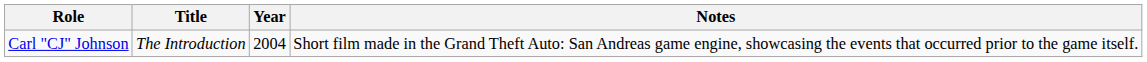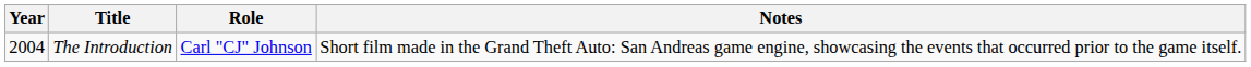 <table class="wikitable">
 <tr>
+<th rowspan="1">Year</th>
+<th rowspan="1">Title</th>
 <th rowspan="1">Role</th>
-<th rowspan="1">Title</th>
-<th rowspan="1">Year</th>
 <th rowspan="1">Notes</th>
 </tr>
 <tr>
+<td>2004</td>
+<td><em>The Introduction</em></td>
 <td><a href='#'>Carl "CJ" Johnson</a></td>
-<td><em>The Introduction</em></td>
-<td>2004</td>
 <td>Short film made in the Grand Theft Auto: San Andreas game engine, showcasing the events that occurred prior to the game itself.</td>
 </tr>
 </table>
